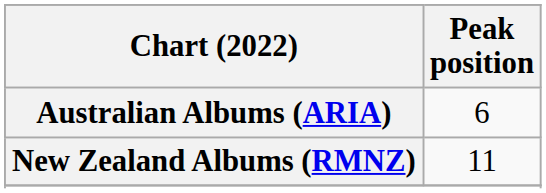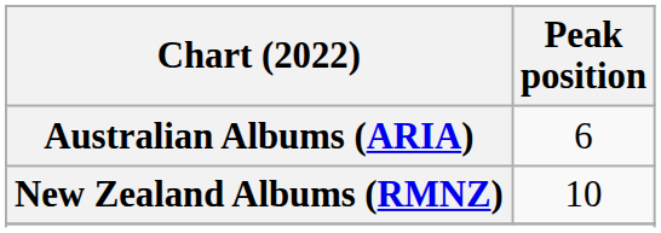 <table class="wikitable sortable plainrowheaders" style="text-align:center">
 <tr>
 <th scope="col">Chart (2022)</th>
 <th scope="col">Peak<br>position</th>
 </tr>
 <tr>
 <th scope="row">Australian Albums (<a href='#'>ARIA</a>)</th>
 <td>6</td>
 </tr>
 <tr>
 <th scope="row">New Zealand Albums (<a href='#'>RMNZ</a>)</th>
-<td>11</td>
+<td>10</td>
 </tr>
 <tr>
 </tr>
 <tr>
 </tr>
 <tr>
 </tr>
 </table>
